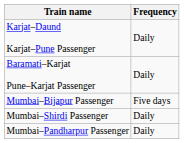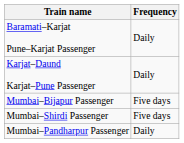 <table Class="wikitable">
 <tr>
 <th>Train name</th>
 <th>Frequency</th>
 </tr>
 <tr>
-<td><a href='#'>Karjat</a>–<a href='#'>Daund</a> <br><br>Karjat–<a href='#'>Pune</a> Passenger</td>
+<td><a href='#'>Baramati</a>–Karjat <br><br>Pune–Karjat Passenger</td>
 <td>Daily</td>
 </tr>
 <tr>
-<td><a href='#'>Baramati</a>–Karjat <br><br>Pune–Karjat Passenger</td>
+<td><a href='#'>Karjat</a>–<a href='#'>Daund</a> <br><br>Karjat–<a href='#'>Pune</a> Passenger</td>
 <td>Daily</td>
 </tr>
 <tr>
 <td><a href='#'>Mumbai</a>–<a href='#'>Bijapur</a> Passenger</td>
 <td>Five days</td>
 </tr>
 <tr>
 <td>Mumbai–<a href='#'>Shirdi</a> Passenger</td>
-<td>Daily</td>
+<td>Five days</td>
 </tr>
 <tr>
 <td>Mumbai–<a href='#'>Pandharpur</a> Passenger</td>
 <td>Daily</td>
 </tr>
 </table>
